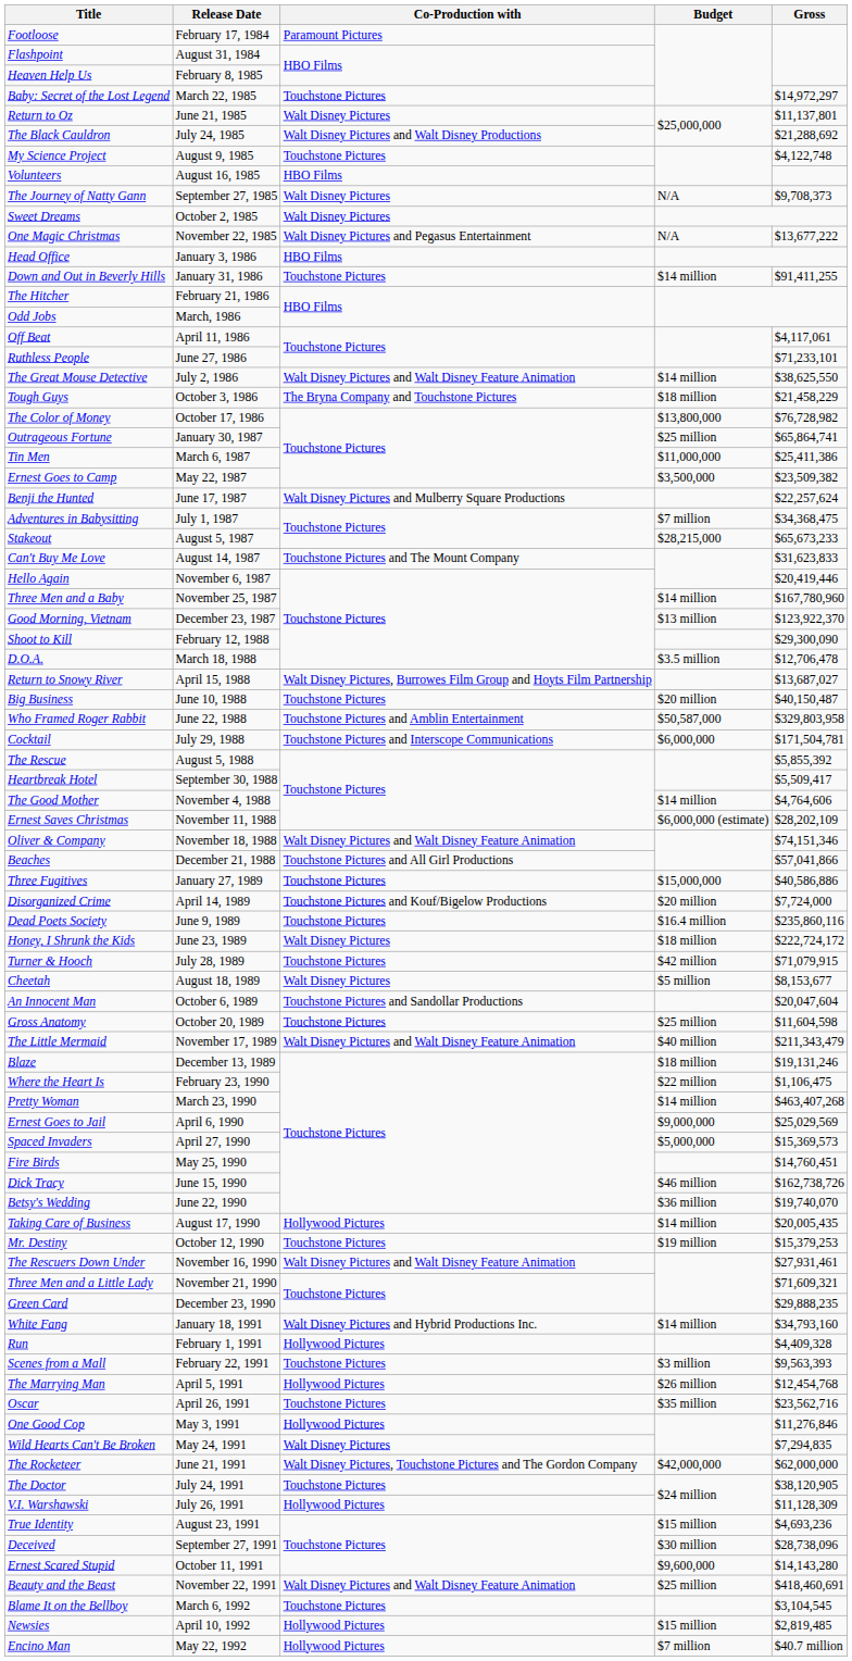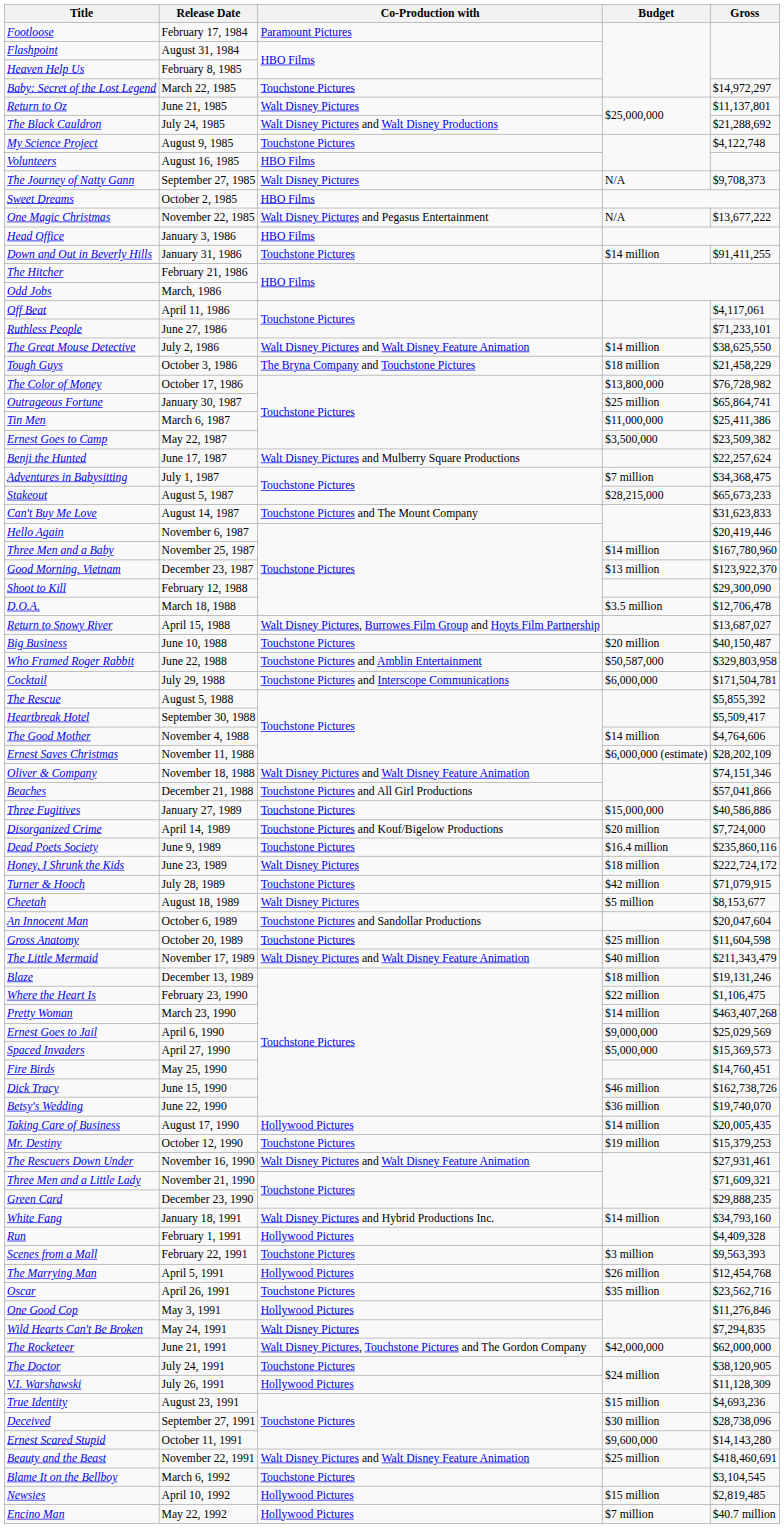 <table class="wikitable sortable">
 <tr>
 <th>Title</th>
 <th>Release Date</th>
 <th>Co-Production with</th>
 <th>Budget</th>
 <th>Gross</th>
 </tr>
 <tr>
 <td><em><a href='#'>Footloose</a></em></td>
 <td>February 17, 1984</td>
 <td><a href='#'>Paramount Pictures</a></td>
 <td rowspan="4"></td>
 <td rowspan="3"></td>
 </tr>
 <tr>
 <td><em><a href='#'>Flashpoint</a></em></td>
 <td>August 31, 1984</td>
 <td rowspan="2"><a href='#'>HBO Films</a></td>
 </tr>
 <tr>
 <td><em><a href='#'>Heaven Help Us</a></em></td>
 <td>February 8, 1985</td>
 </tr>
 <tr>
 <td><em><a href='#'>Baby: Secret of the Lost Legend</a></em></td>
 <td>March 22, 1985</td>
 <td><a href='#'>Touchstone Pictures</a></td>
 <td>$14,972,297</td>
 </tr>
 <tr>
 <td><em><a href='#'>Return to Oz</a></em></td>
 <td>June 21, 1985</td>
 <td><a href='#'>Walt Disney Pictures</a></td>
 <td rowspan="2">$25,000,000</td>
 <td>$11,137,801</td>
 </tr>
 <tr>
 <td><em><a href='#'>The Black Cauldron</a></em></td>
 <td>July 24, 1985</td>
 <td><a href='#'>Walt Disney Pictures</a> and <a href='#'>Walt Disney Productions</a></td>
 <td>$21,288,692</td>
 </tr>
 <tr>
 <td><em><a href='#'>My Science Project</a></em></td>
 <td>August 9, 1985</td>
 <td><a href='#'>Touchstone Pictures</a></td>
 <td rowspan="2"></td>
 <td>$4,122,748</td>
 </tr>
 <tr>
 <td><em><a href='#'>Volunteers</a></em></td>
 <td>August 16, 1985</td>
 <td><a href='#'>HBO Films</a></td>
 <td></td>
 </tr>
 <tr>
 <td><em><a href='#'>The Journey of Natty Gann</a></em></td>
 <td>September 27, 1985</td>
 <td><a href='#'>Walt Disney Pictures</a></td>
 <td>N/A</td>
 <td>$9,708,373</td>
 </tr>
 <tr>
 <td><em><a href='#'>Sweet Dreams</a></em></td>
 <td>October 2, 1985</td>
-<td><a href='#'>Walt Disney Pictures</a></td>
+<td><a href='#'>HBO Films</a></td>
 <td colspan="2"></td>
 </tr>
 <tr>
 <td><em><a href='#'>One Magic Christmas</a></em></td>
 <td>November 22, 1985</td>
 <td><a href='#'>Walt Disney Pictures</a> and Pegasus Entertainment</td>
 <td>N/A</td>
 <td>$13,677,222</td>
 </tr>
 <tr>
 <td><em><a href='#'>Head Office</a></em></td>
 <td>January 3, 1986</td>
 <td><a href='#'>HBO Films</a></td>
 <td colspan="2"></td>
 </tr>
 <tr>
 <td><em><a href='#'>Down and Out in Beverly Hills</a></em></td>
 <td>January 31, 1986</td>
 <td><a href='#'>Touchstone Pictures</a></td>
 <td>$14 million</td>
 <td>$91,411,255</td>
 </tr>
 <tr>
 <td><em><a href='#'>The Hitcher</a></em></td>
 <td>February 21, 1986</td>
 <td rowspan="2"><a href='#'>HBO Films</a></td>
 <td colspan="2" rowspan="2"></td>
 </tr>
 <tr>
 <td><em><a href='#'>Odd Jobs</a></em></td>
 <td>March, 1986</td>
 </tr>
 <tr>
 <td><em><a href='#'>Off Beat</a></em></td>
 <td>April 11, 1986</td>
 <td rowspan="2"><a href='#'>Touchstone Pictures</a></td>
 <td rowspan="2"></td>
 <td>$4,117,061</td>
 </tr>
 <tr>
 <td><em><a href='#'>Ruthless People</a></em></td>
 <td>June 27, 1986</td>
 <td>$71,233,101</td>
 </tr>
 <tr>
 <td><em><a href='#'>The Great Mouse Detective</a></em></td>
 <td>July 2, 1986</td>
 <td><a href='#'>Walt Disney Pictures</a> and <a href='#'>Walt Disney Feature Animation</a></td>
 <td>$14 million</td>
 <td>$38,625,550</td>
 </tr>
 <tr>
 <td><em><a href='#'>Tough Guys</a></em></td>
 <td>October 3, 1986</td>
 <td><a href='#'>The Bryna Company</a> and <a href='#'>Touchstone Pictures</a></td>
 <td>$18 million</td>
 <td>$21,458,229</td>
 </tr>
 <tr>
 <td><em><a href='#'>The Color of Money</a></em></td>
 <td>October 17, 1986</td>
 <td rowspan="4"><a href='#'>Touchstone Pictures</a></td>
 <td>$13,800,000</td>
 <td>$76,728,982</td>
 </tr>
 <tr>
 <td><em><a href='#'>Outrageous Fortune</a></em></td>
 <td>January 30, 1987</td>
 <td>$25 million</td>
 <td>$65,864,741</td>
 </tr>
 <tr>
 <td><em><a href='#'>Tin Men</a></em></td>
 <td>March 6, 1987</td>
 <td>$11,000,000</td>
 <td>$25,411,386</td>
 </tr>
 <tr>
 <td><em><a href='#'>Ernest Goes to Camp</a></em></td>
 <td>May 22, 1987</td>
 <td>$3,500,000</td>
 <td>$23,509,382</td>
 </tr>
 <tr>
 <td><em><a href='#'>Benji the Hunted</a></em></td>
 <td>June 17, 1987</td>
 <td><a href='#'>Walt Disney Pictures</a> and Mulberry Square Productions</td>
 <td></td>
 <td>$22,257,624</td>
 </tr>
 <tr>
 <td><em><a href='#'>Adventures in Babysitting</a></em></td>
 <td>July 1, 1987</td>
 <td rowspan="2"><a href='#'>Touchstone Pictures</a></td>
 <td>$7 million</td>
 <td>$34,368,475</td>
 </tr>
 <tr>
 <td><em><a href='#'>Stakeout</a></em></td>
 <td>August 5, 1987</td>
 <td>$28,215,000</td>
 <td>$65,673,233</td>
 </tr>
 <tr>
 <td><em><a href='#'>Can't Buy Me Love</a></em></td>
 <td>August 14, 1987</td>
 <td><a href='#'>Touchstone Pictures</a> and The Mount Company</td>
 <td rowspan="2"></td>
 <td>$31,623,833</td>
 </tr>
 <tr>
 <td><em><a href='#'>Hello Again</a></em></td>
 <td>November 6, 1987</td>
 <td rowspan="5"><a href='#'>Touchstone Pictures</a></td>
 <td>$20,419,446</td>
 </tr>
 <tr>
 <td><em><a href='#'>Three Men and a Baby</a></em></td>
 <td>November 25, 1987</td>
 <td>$14 million</td>
 <td>$167,780,960</td>
 </tr>
 <tr>
 <td><em><a href='#'>Good Morning, Vietnam</a></em></td>
 <td>December 23, 1987</td>
 <td>$13 million</td>
 <td>$123,922,370</td>
 </tr>
 <tr>
 <td><em><a href='#'>Shoot to Kill</a></em></td>
 <td>February 12, 1988</td>
 <td></td>
 <td>$29,300,090</td>
 </tr>
 <tr>
 <td><em><a href='#'>D.O.A.</a></em></td>
 <td>March 18, 1988</td>
 <td>$3.5 million</td>
 <td>$12,706,478</td>
 </tr>
 <tr>
 <td><em><a href='#'>Return to Snowy River</a></em></td>
 <td>April 15, 1988</td>
 <td><a href='#'>Walt Disney Pictures</a>, <a href='#'>Burrowes Film Group</a> and <a href='#'>Hoyts Film Partnership</a></td>
 <td></td>
 <td>$13,687,027</td>
 </tr>
 <tr>
 <td><em><a href='#'>Big Business</a></em></td>
 <td>June 10, 1988</td>
 <td><a href='#'>Touchstone Pictures</a></td>
 <td>$20 million</td>
 <td>$40,150,487</td>
 </tr>
 <tr>
 <td><em><a href='#'>Who Framed Roger Rabbit</a></em></td>
 <td>June 22, 1988</td>
 <td><a href='#'>Touchstone Pictures</a> and <a href='#'>Amblin Entertainment</a></td>
 <td>$50,587,000</td>
 <td>$329,803,958</td>
 </tr>
 <tr>
 <td><em><a href='#'>Cocktail</a></em></td>
 <td>July 29, 1988</td>
 <td><a href='#'>Touchstone Pictures</a> and <a href='#'>Interscope Communications</a></td>
 <td>$6,000,000</td>
 <td>$171,504,781</td>
 </tr>
 <tr>
 <td><em><a href='#'>The Rescue</a></em></td>
 <td>August 5, 1988</td>
 <td rowspan="4"><a href='#'>Touchstone Pictures</a></td>
 <td rowspan="2"></td>
 <td>$5,855,392</td>
 </tr>
 <tr>
 <td><em><a href='#'>Heartbreak Hotel</a></em></td>
 <td>September 30, 1988</td>
 <td>$5,509,417</td>
 </tr>
 <tr>
 <td><em><a href='#'>The Good Mother</a></em></td>
 <td>November 4, 1988</td>
 <td>$14 million</td>
 <td>$4,764,606</td>
 </tr>
 <tr>
 <td><em><a href='#'>Ernest Saves Christmas</a></em></td>
 <td>November 11, 1988</td>
 <td>$6,000,000 (estimate)</td>
 <td>$28,202,109</td>
 </tr>
 <tr>
 <td><em><a href='#'>Oliver & Company</a></em></td>
 <td>November 18, 1988</td>
 <td><a href='#'>Walt Disney Pictures</a> and <a href='#'>Walt Disney Feature Animation</a></td>
 <td rowspan="2"></td>
 <td>$74,151,346</td>
 </tr>
 <tr>
 <td><em><a href='#'>Beaches</a></em></td>
 <td>December 21, 1988</td>
 <td><a href='#'>Touchstone Pictures</a> and All Girl Productions</td>
 <td>$57,041,866</td>
 </tr>
 <tr>
 <td><em><a href='#'>Three Fugitives</a></em></td>
 <td>January 27, 1989</td>
 <td><a href='#'>Touchstone Pictures</a></td>
 <td>$15,000,000</td>
 <td>$40,586,886</td>
 </tr>
 <tr>
 <td><em><a href='#'>Disorganized Crime</a></em></td>
 <td>April 14, 1989</td>
 <td><a href='#'>Touchstone Pictures</a> and Kouf/Bigelow Productions</td>
 <td>$20 million</td>
 <td>$7,724,000</td>
 </tr>
 <tr>
 <td><em><a href='#'>Dead Poets Society</a></em></td>
 <td>June 9, 1989</td>
 <td><a href='#'>Touchstone Pictures</a></td>
 <td>$16.4 million</td>
 <td>$235,860,116</td>
 </tr>
 <tr>
 <td><em><a href='#'>Honey, I Shrunk the Kids</a></em></td>
 <td>June 23, 1989</td>
 <td><a href='#'>Walt Disney Pictures</a></td>
 <td>$18 million</td>
 <td>$222,724,172</td>
 </tr>
 <tr>
 <td><em><a href='#'>Turner & Hooch</a></em></td>
 <td>July 28, 1989</td>
 <td><a href='#'>Touchstone Pictures</a></td>
 <td>$42 million</td>
 <td>$71,079,915</td>
 </tr>
 <tr>
 <td><em><a href='#'>Cheetah</a></em></td>
 <td>August 18, 1989</td>
 <td><a href='#'>Walt Disney Pictures</a></td>
 <td>$5 million</td>
 <td>$8,153,677</td>
 </tr>
 <tr>
 <td><em><a href='#'>An Innocent Man</a></em></td>
 <td>October 6, 1989</td>
 <td><a href='#'>Touchstone Pictures</a> and Sandollar Productions</td>
 <td></td>
 <td>$20,047,604</td>
 </tr>
 <tr>
 <td><em><a href='#'>Gross Anatomy</a></em></td>
 <td>October 20, 1989</td>
 <td><a href='#'>Touchstone Pictures</a></td>
 <td>$25 million</td>
 <td>$11,604,598</td>
 </tr>
 <tr>
 <td><em><a href='#'>The Little Mermaid</a></em></td>
 <td>November 17, 1989</td>
 <td><a href='#'>Walt Disney Pictures</a> and <a href='#'>Walt Disney Feature Animation</a></td>
 <td>$40 million</td>
 <td>$211,343,479</td>
 </tr>
 <tr>
 <td><em><a href='#'>Blaze</a></em></td>
 <td>December 13, 1989</td>
 <td rowspan="8"><a href='#'>Touchstone Pictures</a></td>
 <td>$18 million</td>
 <td>$19,131,246</td>
 </tr>
 <tr>
 <td><em><a href='#'>Where the Heart Is</a></em></td>
 <td>February 23, 1990</td>
 <td>$22 million</td>
 <td>$1,106,475</td>
 </tr>
 <tr>
 <td><em><a href='#'>Pretty Woman</a></em></td>
 <td>March 23, 1990</td>
 <td>$14 million</td>
 <td>$463,407,268</td>
 </tr>
 <tr>
 <td><em><a href='#'>Ernest Goes to Jail</a></em></td>
 <td>April 6, 1990</td>
 <td>$9,000,000</td>
 <td>$25,029,569</td>
 </tr>
 <tr>
 <td><em><a href='#'>Spaced Invaders</a></em></td>
 <td>April 27, 1990</td>
 <td>$5,000,000</td>
 <td>$15,369,573</td>
 </tr>
 <tr>
 <td><em><a href='#'>Fire Birds</a></em></td>
 <td>May 25, 1990</td>
 <td></td>
 <td>$14,760,451</td>
 </tr>
 <tr>
 <td><em><a href='#'>Dick Tracy</a></em></td>
 <td>June 15, 1990</td>
 <td>$46 million</td>
 <td>$162,738,726</td>
 </tr>
 <tr>
 <td><em><a href='#'>Betsy's Wedding</a></em></td>
 <td>June 22, 1990</td>
 <td>$36 million</td>
 <td>$19,740,070</td>
 </tr>
 <tr>
 <td><em><a href='#'>Taking Care of Business</a></em></td>
 <td>August 17, 1990</td>
 <td><a href='#'>Hollywood Pictures</a></td>
 <td>$14 million</td>
 <td>$20,005,435</td>
 </tr>
 <tr>
 <td><em><a href='#'>Mr. Destiny</a></em></td>
 <td>October 12, 1990</td>
 <td><a href='#'>Touchstone Pictures</a></td>
 <td>$19 million</td>
 <td>$15,379,253</td>
 </tr>
 <tr>
 <td><em><a href='#'>The Rescuers Down Under</a></em></td>
 <td>November 16, 1990</td>
 <td><a href='#'>Walt Disney Pictures</a> and <a href='#'>Walt Disney Feature Animation</a></td>
 <td rowspan="3"></td>
 <td>$27,931,461</td>
 </tr>
 <tr>
 <td><em><a href='#'>Three Men and a Little Lady</a></em></td>
 <td>November 21, 1990</td>
 <td rowspan="2"><a href='#'>Touchstone Pictures</a></td>
 <td>$71,609,321</td>
 </tr>
 <tr>
 <td><em><a href='#'>Green Card</a></em></td>
 <td>December 23, 1990</td>
 <td>$29,888,235</td>
 </tr>
 <tr>
 <td><em><a href='#'>White Fang</a></em></td>
 <td>January 18, 1991</td>
 <td><a href='#'>Walt Disney Pictures</a> and Hybrid Productions Inc.</td>
 <td>$14 million</td>
 <td>$34,793,160</td>
 </tr>
 <tr>
 <td><em><a href='#'>Run</a></em></td>
 <td>February 1, 1991</td>
 <td><a href='#'>Hollywood Pictures</a></td>
 <td></td>
 <td>$4,409,328</td>
 </tr>
 <tr>
 <td><em><a href='#'>Scenes from a Mall</a></em></td>
 <td>February 22, 1991</td>
 <td><a href='#'>Touchstone Pictures</a></td>
 <td>$3 million</td>
 <td>$9,563,393</td>
 </tr>
 <tr>
 <td><em><a href='#'>The Marrying Man</a></em></td>
 <td>April 5, 1991</td>
 <td><a href='#'>Hollywood Pictures</a></td>
 <td>$26 million</td>
 <td>$12,454,768</td>
 </tr>
 <tr>
 <td><em><a href='#'>Oscar</a></em></td>
 <td>April 26, 1991</td>
 <td><a href='#'>Touchstone Pictures</a></td>
 <td>$35 million</td>
 <td>$23,562,716</td>
 </tr>
 <tr>
 <td><em><a href='#'>One Good Cop</a></em></td>
 <td>May 3, 1991</td>
 <td><a href='#'>Hollywood Pictures</a></td>
 <td rowspan="2"></td>
 <td>$11,276,846</td>
 </tr>
 <tr>
 <td><em><a href='#'>Wild Hearts Can't Be Broken</a></em></td>
 <td>May 24, 1991</td>
 <td><a href='#'>Walt Disney Pictures</a></td>
 <td>$7,294,835</td>
 </tr>
 <tr>
 <td><em><a href='#'>The Rocketeer</a></em></td>
 <td>June 21, 1991</td>
 <td><a href='#'>Walt Disney Pictures</a>, <a href='#'>Touchstone Pictures</a> and The Gordon Company</td>
 <td>$42,000,000</td>
 <td>$62,000,000</td>
 </tr>
 <tr>
 <td><em><a href='#'>The Doctor</a></em></td>
 <td>July 24, 1991</td>
 <td><a href='#'>Touchstone Pictures</a></td>
 <td rowspan="2">$24 million</td>
 <td>$38,120,905</td>
 </tr>
 <tr>
 <td><em><a href='#'>V.I. Warshawski</a></em></td>
 <td>July 26, 1991</td>
 <td><a href='#'>Hollywood Pictures</a></td>
 <td>$11,128,309</td>
 </tr>
 <tr>
 <td><em><a href='#'>True Identity</a></em></td>
 <td>August 23, 1991</td>
 <td rowspan="3"><a href='#'>Touchstone Pictures</a></td>
 <td>$15 million</td>
 <td>$4,693,236</td>
 </tr>
 <tr>
 <td><em><a href='#'>Deceived</a></em></td>
 <td>September 27, 1991</td>
 <td>$30 million</td>
 <td>$28,738,096</td>
 </tr>
 <tr>
 <td><em><a href='#'>Ernest Scared Stupid</a></em></td>
 <td>October 11, 1991</td>
 <td>$9,600,000</td>
 <td>$14,143,280</td>
 </tr>
 <tr>
 <td><em><a href='#'>Beauty and the Beast</a></em></td>
 <td>November 22, 1991</td>
 <td><a href='#'>Walt Disney Pictures</a> and <a href='#'>Walt Disney Feature Animation</a></td>
 <td>$25 million</td>
 <td>$418,460,691</td>
 </tr>
 <tr>
 <td><em><a href='#'>Blame It on the Bellboy</a></em></td>
 <td>March 6, 1992</td>
 <td><a href='#'>Touchstone Pictures</a></td>
 <td></td>
 <td>$3,104,545</td>
 </tr>
 <tr>
 <td><em><a href='#'>Newsies</a></em></td>
 <td>April 10, 1992</td>
 <td><a href='#'>Hollywood Pictures</a></td>
 <td>$15 million</td>
 <td>$2,819,485</td>
 </tr>
 <tr>
 <td><em><a href='#'>Encino Man</a></em></td>
 <td>May 22, 1992</td>
 <td><a href='#'>Hollywood Pictures</a></td>
 <td>$7 million</td>
 <td>$40.7 million</td>
 </tr>
 </table>
